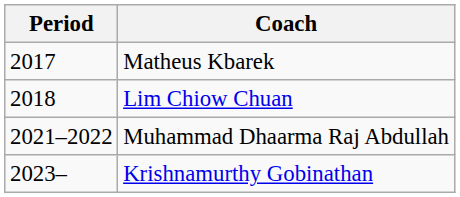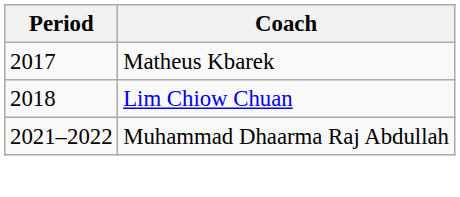 <table class="wikitable" style="font-size: 95%;">
 <tr>
 <th>Period</th>
 <th>Coach</th>
 </tr>
 <tr>
 <td>2017</td>
 <td> Matheus Kbarek</td>
 </tr>
 <tr>
 <td>2018</td>
 <td> <a href='#'>Lim Chiow Chuan</a></td>
 </tr>
 <tr>
 <td>2021–2022</td>
 <td> Muhammad Dhaarma Raj Abdullah</td>
 </tr>
-<tr>
-<td>2023–</td>
-<td> <a href='#'>Krishnamurthy Gobinathan</a></td>
-</tr>
 </table>
